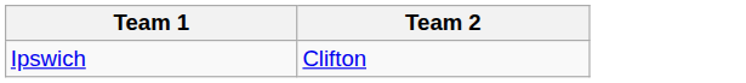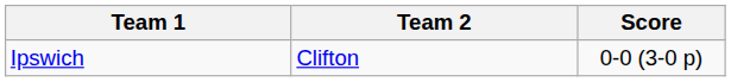 <table class="wikitable" style="font-size: 100%">
 <tr>
 <th width=200>Team 1</th>
 <th width=200>Team 2</th>
+<th width=100>Score</th>
 </tr>
 <tr>
 <td><a href='#'>Ipswich</a></td>
 <td><a href='#'>Clifton</a></td>
+<td align=center>0-0 (3-0 p)</td>
 </tr>
 </table>
